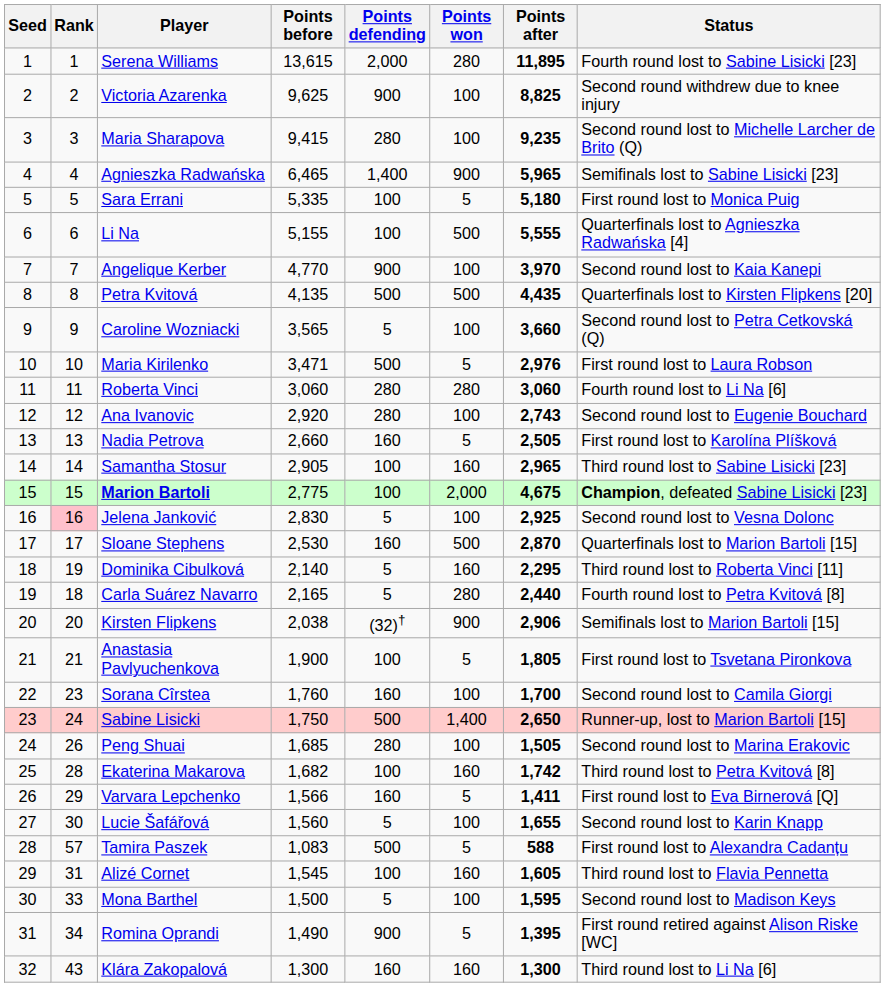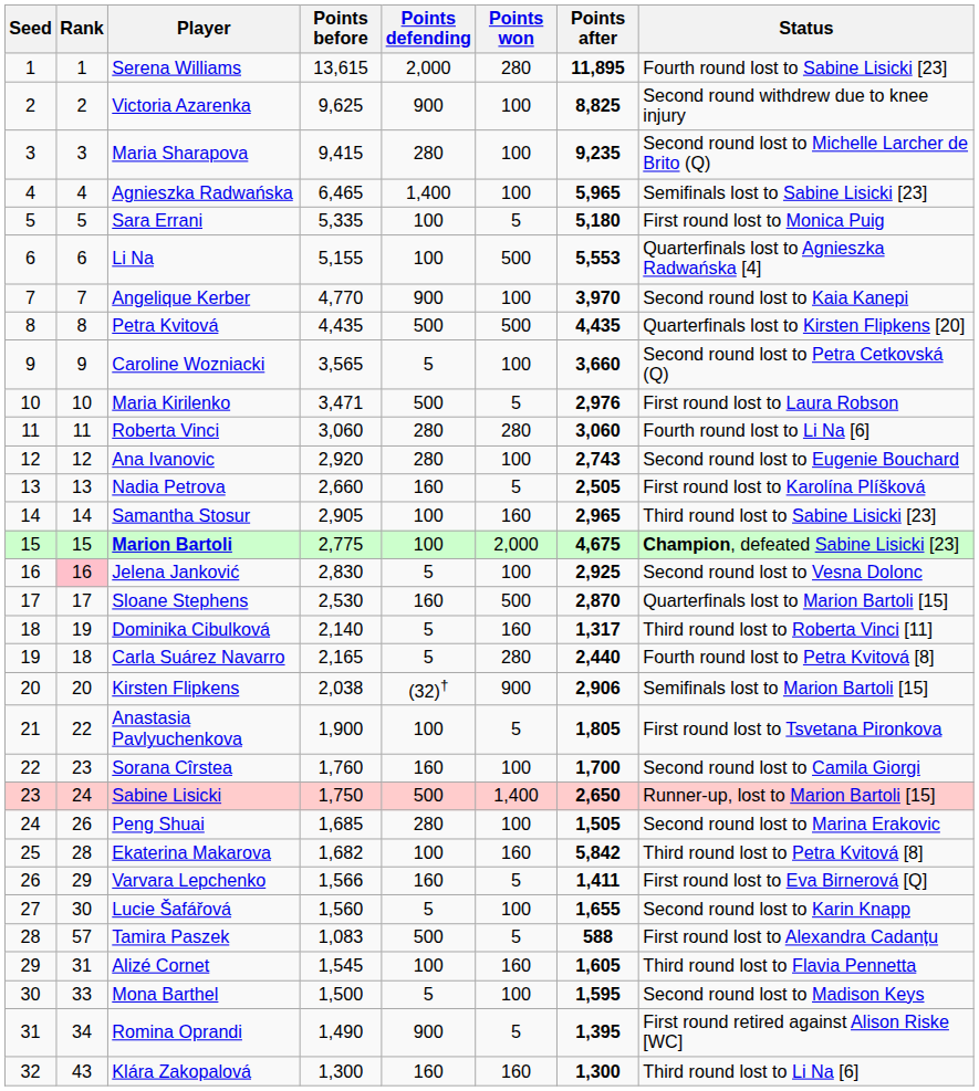 <table class="wikitable nowrap sortable" style="text-align:center;">
 <tr>
 <th style="width:30px;">Seed</th>
 <th style="width:30px;">Rank</th>
 <th style="width:190px;">Player</th>
 <th style="width:75px;">Points <br>before</th>
 <th style="width:75px;"><a href='#'>Points <br>defending</a></th>
 <th style="width:75px;"><a href='#'>Points <br>won</a></th>
 <th style="width:75px;">Points <br>after</th>
 <th style="width:400px;">Status</th>
 </tr>
 <tr>
 <td>1</td>
 <td>1</td>
 <td style="text-align:left;" data-sort-value=> <a href='#'>Serena Williams</a></td>
 <td>13,615</td>
 <td>2,000</td>
 <td>280</td>
 <td><strong>11,895</strong></td>
 <td style="text-align:left;" data-sort-value=>Fourth round lost to  <a href='#'>Sabine Lisicki</a> [23]</td>
 </tr>
 <tr>
 <td>2</td>
 <td>2</td>
 <td style="text-align:left;" data-sort-value=> <a href='#'>Victoria Azarenka</a></td>
 <td>9,625</td>
 <td>900</td>
 <td>100</td>
 <td><strong>8,825</strong></td>
 <td style="text-align:left;" data-sort-value=>Second round withdrew due to knee injury</td>
 </tr>
 <tr>
 <td>3</td>
 <td>3</td>
 <td style="text-align:left;" data-sort-value=> <a href='#'>Maria Sharapova</a></td>
 <td>9,415</td>
 <td>280</td>
 <td>100</td>
 <td><strong>9,235</strong></td>
 <td style="text-align:left;" data-sort-value=>Second round lost to  <a href='#'>Michelle Larcher de Brito</a> (Q)</td>
 </tr>
 <tr>
 <td>4</td>
 <td>4</td>
 <td style="text-align:left;" data-sort-value=> <a href='#'>Agnieszka Radwańska</a></td>
 <td>6,465</td>
 <td>1,400</td>
-<td>900</td>
+<td>100</td>
 <td><strong>5,965</strong></td>
 <td style="text-align:left;" data-sort-value=>Semifinals lost to  <a href='#'>Sabine Lisicki</a> [23]</td>
 </tr>
 <tr>
 <td>5</td>
 <td>5</td>
 <td style="text-align:left;" data-sort-value=> <a href='#'>Sara Errani</a></td>
 <td>5,335</td>
 <td>100</td>
 <td>5</td>
 <td><strong>5,180</strong></td>
 <td style="text-align:left;" data-sort-value=>First round lost to  <a href='#'>Monica Puig</a></td>
 </tr>
 <tr>
 <td>6</td>
 <td>6</td>
 <td style="text-align:left;" data-sort-value=> <a href='#'>Li Na</a></td>
 <td>5,155</td>
 <td>100</td>
 <td>500</td>
-<td><strong>5,555</strong></td>
+<td><strong>5,553</strong></td>
 <td style="text-align:left;" data-sort-value=>Quarterfinals lost to  <a href='#'>Agnieszka Radwańska</a> [4]</td>
 </tr>
 <tr>
 <td>7</td>
 <td>7</td>
 <td style="text-align:left;" data-sort-value=> <a href='#'>Angelique Kerber</a></td>
 <td>4,770</td>
 <td>900</td>
 <td>100</td>
 <td><strong>3,970</strong></td>
 <td style="text-align:left;" data-sort-value=>Second round lost to  <a href='#'>Kaia Kanepi</a></td>
 </tr>
 <tr>
 <td>8</td>
 <td>8</td>
 <td style="text-align:left;" data-sort-value=> <a href='#'>Petra Kvitová</a></td>
-<td>4,135</td>
+<td>4,435</td>
 <td>500</td>
 <td>500</td>
 <td><strong>4,435</strong></td>
 <td style="text-align:left;" data-sort-value=>Quarterfinals lost to  <a href='#'>Kirsten Flipkens</a> [20]</td>
 </tr>
 <tr>
 <td>9</td>
 <td>9</td>
 <td style="text-align:left;" data-sort-value=> <a href='#'>Caroline Wozniacki</a></td>
 <td>3,565</td>
 <td>5</td>
 <td>100</td>
 <td><strong>3,660</strong></td>
 <td style="text-align:left;" data-sort-value=>Second round lost to  <a href='#'>Petra Cetkovská</a> (Q)</td>
 </tr>
 <tr>
 <td>10</td>
 <td>10</td>
 <td style="text-align:left;" data-sort-value=> <a href='#'>Maria Kirilenko</a></td>
 <td>3,471</td>
 <td>500</td>
 <td>5</td>
 <td><strong>2,976</strong></td>
 <td style="text-align:left;" data-sort-value=>First round lost to  <a href='#'>Laura Robson</a></td>
 </tr>
 <tr>
 <td>11</td>
 <td>11</td>
 <td style="text-align:left;" data-sort-value=> <a href='#'>Roberta Vinci</a></td>
 <td>3,060</td>
 <td>280</td>
 <td>280</td>
 <td><strong>3,060</strong></td>
 <td style="text-align:left;" data-sort-value=>Fourth round lost to  <a href='#'>Li Na</a> [6]</td>
 </tr>
 <tr>
 <td>12</td>
 <td>12</td>
 <td style="text-align:left;" data-sort-value=> <a href='#'>Ana Ivanovic</a></td>
 <td>2,920</td>
 <td>280</td>
 <td>100</td>
 <td><strong>2,743</strong></td>
 <td style="text-align:left;" data-sort-value=>Second round lost to  <a href='#'>Eugenie Bouchard</a></td>
 </tr>
 <tr>
 <td>13</td>
 <td>13</td>
 <td style="text-align:left;" data-sort-value=> <a href='#'>Nadia Petrova</a></td>
 <td>2,660</td>
 <td>160</td>
 <td>5</td>
 <td><strong>2,505</strong></td>
 <td style="text-align:left;" data-sort-value=>First round lost to  <a href='#'>Karolína Plíšková</a></td>
 </tr>
 <tr>
 <td>14</td>
 <td>14</td>
 <td style="text-align:left;" data-sort-value=> <a href='#'>Samantha Stosur</a></td>
 <td>2,905</td>
 <td>100</td>
 <td>160</td>
 <td><strong>2,965</strong></td>
 <td style="text-align:left;" data-sort-value=>Third round lost to  <a href='#'>Sabine Lisicki</a> [23]</td>
 </tr>
 <tr style="background:#cfc;">
 <td>15</td>
 <td>15</td>
 <td style="text-align:left;" data-sort-value=> <strong><a href='#'>Marion Bartoli</a></strong></td>
 <td>2,775</td>
 <td>100</td>
 <td>2,000</td>
 <td><strong>4,675</strong></td>
 <td style="text-align:left;" data-sort-value=><strong>Champion</strong>, defeated  <a href='#'>Sabine Lisicki</a> [23]</td>
 </tr>
 <tr>
 <td>16</td>
 <td style="background: pink;">16</td>
 <td style="text-align:left;" data-sort-value=> <a href='#'>Jelena Janković</a></td>
 <td>2,830</td>
 <td>5</td>
 <td>100</td>
 <td><strong>2,925</strong></td>
 <td style="text-align:left;" data-sort-value=>Second round lost to  <a href='#'>Vesna Dolonc</a></td>
 </tr>
 <tr>
 <td>17</td>
 <td>17</td>
 <td style="text-align:left;" data-sort-value=> <a href='#'>Sloane Stephens</a></td>
 <td>2,530</td>
 <td>160</td>
 <td>500</td>
 <td><strong>2,870</strong></td>
 <td style="text-align:left;" data-sort-value=>Quarterfinals lost to  <a href='#'>Marion Bartoli</a> [15]</td>
 </tr>
 <tr>
 <td>18</td>
 <td>19</td>
 <td style="text-align:left;" data-sort-value=> <a href='#'>Dominika Cibulková</a></td>
 <td>2,140</td>
 <td>5</td>
 <td>160</td>
-<td><strong>2,295</strong></td>
+<td><strong>1,317</strong></td>
 <td style="text-align:left;" data-sort-value=>Third round lost to  <a href='#'>Roberta Vinci</a> [11]</td>
 </tr>
 <tr>
 <td>19</td>
 <td>18</td>
 <td style="text-align:left;" data-sort-value=> <a href='#'>Carla Suárez Navarro</a></td>
 <td>2,165</td>
 <td>5</td>
 <td>280</td>
 <td><strong>2,440</strong></td>
 <td style="text-align:left;" data-sort-value=>Fourth round lost to  <a href='#'>Petra Kvitová</a> [8]</td>
 </tr>
 <tr>
 <td>20</td>
 <td>20</td>
 <td style="text-align:left;" data-sort-value=> <a href='#'>Kirsten Flipkens</a></td>
 <td>2,038</td>
 <td>(32)<sup>†</sup></td>
 <td>900</td>
 <td><strong>2,906</strong></td>
 <td style="text-align:left;" data-sort-value=>Semifinals lost to  <a href='#'>Marion Bartoli</a> [15]</td>
 </tr>
 <tr>
 <td>21</td>
-<td>21</td>
+<td>22</td>
 <td style="text-align:left;" data-sort-value=> <a href='#'>Anastasia Pavlyuchenkova</a></td>
 <td>1,900</td>
 <td>100</td>
 <td>5</td>
 <td><strong>1,805</strong></td>
 <td style="text-align:left;" data-sort-value=>First round lost to  <a href='#'>Tsvetana Pironkova</a></td>
 </tr>
 <tr>
 <td>22</td>
 <td>23</td>
 <td style="text-align:left;" data-sort-value=> <a href='#'>Sorana Cîrstea</a></td>
 <td>1,760</td>
 <td>160</td>
 <td>100</td>
 <td><strong>1,700</strong></td>
 <td style="text-align:left;" data-sort-value=>Second round lost to  <a href='#'>Camila Giorgi</a></td>
 </tr>
 <tr style="background:#fcc;">
 <td>23</td>
 <td>24</td>
 <td style="text-align:left;" data-sort-value=> <a href='#'>Sabine Lisicki</a></td>
 <td>1,750</td>
 <td>500</td>
 <td>1,400</td>
 <td><strong>2,650</strong></td>
 <td style="text-align:left;" data-sort-value=>Runner-up, lost to  <a href='#'>Marion Bartoli</a> [15]</td>
 </tr>
 <tr>
 <td>24</td>
 <td>26</td>
 <td style="text-align:left;" data-sort-value=> <a href='#'>Peng Shuai</a></td>
 <td>1,685</td>
 <td>280</td>
 <td>100</td>
 <td><strong>1,505</strong></td>
 <td style="text-align:left;" data-sort-value=>Second round lost to  <a href='#'>Marina Erakovic</a></td>
 </tr>
 <tr>
 <td>25</td>
 <td>28</td>
 <td style="text-align:left;" data-sort-value=> <a href='#'>Ekaterina Makarova</a></td>
 <td>1,682</td>
 <td>100</td>
 <td>160</td>
-<td><strong>1,742</strong></td>
+<td><strong>5,842</strong></td>
 <td style="text-align:left;" data-sort-value=>Third round lost to  <a href='#'>Petra Kvitová</a> [8]</td>
 </tr>
 <tr>
 <td>26</td>
 <td>29</td>
 <td style="text-align:left;" data-sort-value=> <a href='#'>Varvara Lepchenko</a></td>
 <td>1,566</td>
 <td>160</td>
 <td>5</td>
 <td><strong>1,411</strong></td>
 <td style="text-align:left;" data-sort-value=>First round lost to  <a href='#'>Eva Birnerová</a> [Q]</td>
 </tr>
 <tr>
 <td>27</td>
 <td>30</td>
 <td style="text-align:left;" data-sort-value=> <a href='#'>Lucie Šafářová</a></td>
 <td>1,560</td>
 <td>5</td>
 <td>100</td>
 <td><strong>1,655</strong></td>
 <td style="text-align:left;" data-sort-value=>Second round lost to  <a href='#'>Karin Knapp</a></td>
 </tr>
 <tr>
 <td>28</td>
 <td>57</td>
 <td style="text-align:left;" data-sort-value=> <a href='#'>Tamira Paszek</a></td>
 <td>1,083</td>
 <td>500</td>
 <td>5</td>
 <td><strong>588</strong></td>
 <td style="text-align:left;" data-sort-value=>First round lost to  <a href='#'>Alexandra Cadanțu</a></td>
 </tr>
 <tr>
 <td>29</td>
 <td>31</td>
 <td style="text-align:left;" data-sort-value=> <a href='#'>Alizé Cornet</a></td>
 <td>1,545</td>
 <td>100</td>
 <td>160</td>
 <td><strong>1,605</strong></td>
 <td style="text-align:left;" data-sort-value=>Third round lost to  <a href='#'>Flavia Pennetta</a></td>
 </tr>
 <tr>
 <td>30</td>
 <td>33</td>
 <td style="text-align:left;" data-sort-value=> <a href='#'>Mona Barthel</a></td>
 <td>1,500</td>
 <td>5</td>
 <td>100</td>
 <td><strong>1,595</strong></td>
 <td style="text-align:left;" data-sort-value=>Second round lost to  <a href='#'>Madison Keys</a></td>
 </tr>
 <tr>
 <td>31</td>
 <td>34</td>
 <td style="text-align:left;" data-sort-value=> <a href='#'>Romina Oprandi</a></td>
 <td>1,490</td>
 <td>900</td>
 <td>5</td>
 <td><strong>1,395</strong></td>
 <td style="text-align:left;" data-sort-value=>First round retired against  <a href='#'>Alison Riske</a> [WC]</td>
 </tr>
 <tr>
 <td>32</td>
 <td>43</td>
 <td style="text-align:left;" data-sort-value=> <a href='#'>Klára Zakopalová</a></td>
 <td>1,300</td>
 <td>160</td>
 <td>160</td>
 <td><strong>1,300</strong></td>
 <td style="text-align:left;" data-sort-value=>Third round lost to  <a href='#'>Li Na</a> [6]</td>
 </tr>
 </table>
